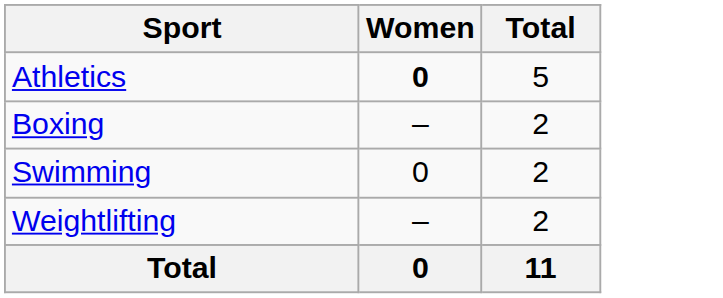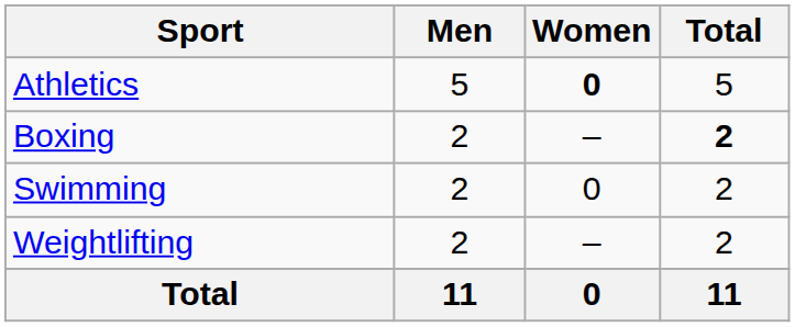 <table class="wikitable sortable" style="text-align:center;">
 <tr>
 <th width=180>Sport</th>
+<th width=55>Men</th>
 <th width=55>Women</th>
 <th width=55>Total</th>
 </tr>
 <tr>
 <td align=left><a href='#'>Athletics</a></td>
+<td>5</td>
 <td><strong>0</strong></td>
 <td>5</td>
 </tr>
 <tr>
 <td align=left><a href='#'>Boxing</a></td>
+<td>2</td>
 <td>–</td>
-<td>2</td>
+<td><strong>2</strong></td>
 </tr>
 <tr>
 <td align=left><a href='#'>Swimming</a></td>
+<td>2</td>
 <td>0</td>
 <td>2</td>
 </tr>
 <tr>
 <td align=left><a href='#'>Weightlifting</a></td>
+<td>2</td>
 <td>–</td>
 <td>2</td>
 </tr>
 <tr>
 <th>Total</th>
+<th>11</th>
 <th>0</th>
 <th>11</th>
 </tr>
 </table>
